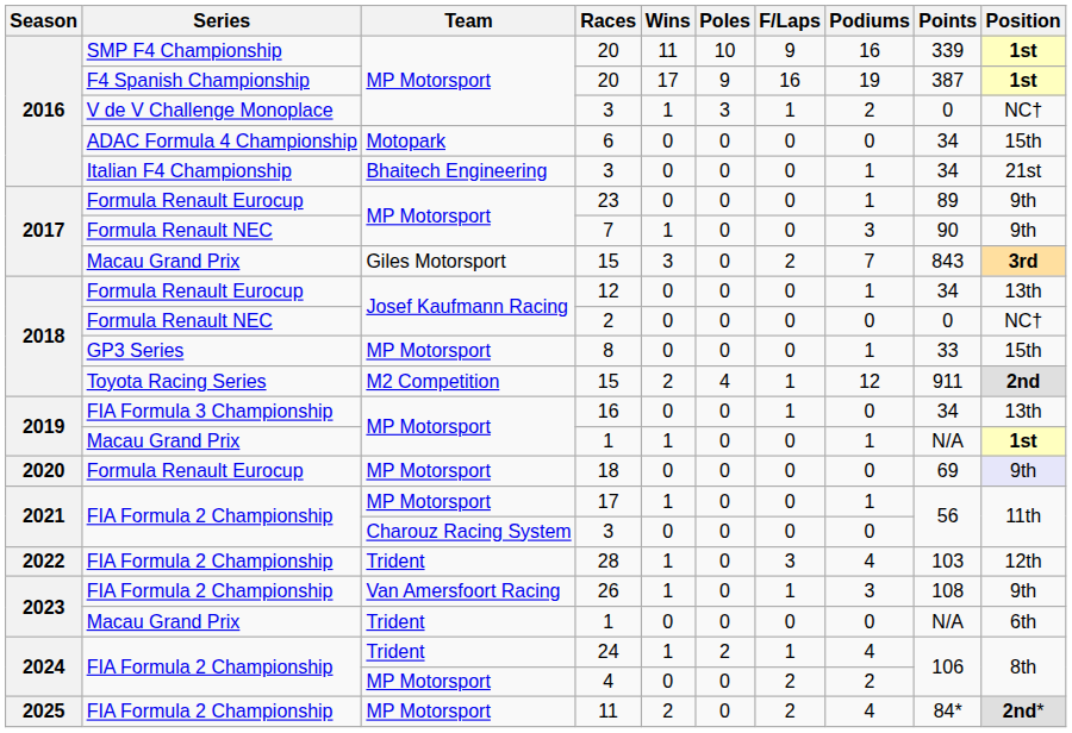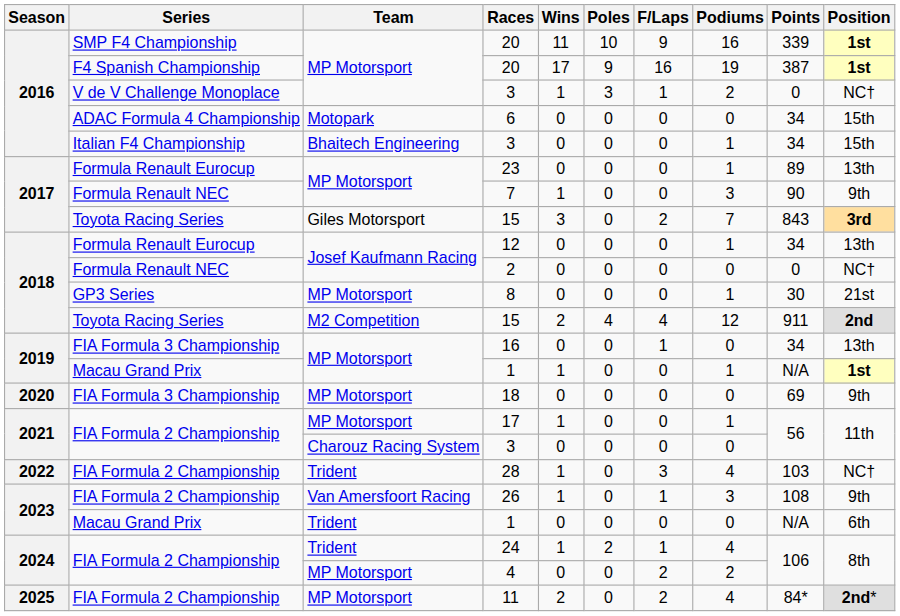 <table class="wikitable" style="font-size: 90%; text-align:center;">
 <tr>
 <th scope="col">Season</th>
 <th scope="col">Series</th>
 <th scope="col">Team</th>
 <th scope="col">Races</th>
 <th scope="col">Wins</th>
 <th scope="col">Poles</th>
 <th scope="col">F/Laps</th>
 <th scope="col">Podiums</th>
 <th scope="col">Points</th>
 <th scope="col">Position</th>
 </tr>
 <tr>
 <th scope="row" rowspan="5">2016</th>
 <td style="text-align:left;"><a href='#'>SMP F4 Championship</a></td>
 <td style="text-align:left;" rowspan="3"><a href='#'>MP Motorsport</a></td>
 <td>20</td>
 <td>11</td>
 <td>10</td>
 <td>9</td>
 <td>16</td>
 <td>339</td>
 <td style="background:#FFFFBF;"><strong>1st</strong></td>
 </tr>
 <tr>
 <td style="text-align:left;"><a href='#'>F4 Spanish Championship</a></td>
 <td>20</td>
 <td>17</td>
 <td>9</td>
 <td>16</td>
 <td>19</td>
 <td>387</td>
 <td style="background:#FFFFBF;"><strong>1st</strong></td>
 </tr>
 <tr>
 <td style="text-align:left;"><a href='#'>V de V Challenge Monoplace</a></td>
 <td>3</td>
 <td>1</td>
 <td>3</td>
 <td>1</td>
 <td>2</td>
 <td>0</td>
 <td>NC†</td>
 </tr>
 <tr>
 <td style="text-align:left;"><a href='#'>ADAC Formula 4 Championship</a></td>
 <td style="text-align:left;"><a href='#'>Motopark</a></td>
 <td>6</td>
 <td>0</td>
 <td>0</td>
 <td>0</td>
 <td>0</td>
 <td>34</td>
 <td>15th</td>
 </tr>
 <tr>
 <td style="text-align:left;"><a href='#'>Italian F4 Championship</a></td>
 <td style="text-align:left;"><a href='#'>Bhaitech Engineering</a></td>
 <td>3</td>
 <td>0</td>
 <td>0</td>
 <td>0</td>
 <td>1</td>
 <td>34</td>
-<td>21st</td>
+<td>15th</td>
 </tr>
 <tr>
 <th scope="row" rowspan="3">2017</th>
 <td style="text-align:left;"><a href='#'>Formula Renault Eurocup</a></td>
 <td style="text-align:left;" rowspan=2><a href='#'>MP Motorsport</a></td>
 <td>23</td>
 <td>0</td>
 <td>0</td>
 <td>0</td>
 <td>1</td>
 <td>89</td>
-<td>9th</td>
+<td>13th</td>
 </tr>
 <tr>
 <td style="text-align:left;"><a href='#'>Formula Renault NEC</a></td>
 <td>7</td>
 <td>1</td>
 <td>0</td>
 <td>0</td>
 <td>3</td>
 <td>90</td>
 <td>9th</td>
 </tr>
 <tr>
-<td style="text-align:left;"><a href='#'>Macau Grand Prix</a></td>
+<td style="text-align:left;"><a href='#'>Toyota Racing Series</a></td>
 <td style="text-align:left;">Giles Motorsport</td>
 <td>15</td>
 <td>3</td>
 <td>0</td>
 <td>2</td>
 <td>7</td>
 <td>843</td>
 <td style="background:#FFDF9F;"><strong>3rd</strong></td>
 </tr>
 <tr>
 <th scope="row" rowspan="4">2018</th>
 <td style="text-align:left;"><a href='#'>Formula Renault Eurocup</a></td>
 <td style="text-align:left;" rowspan=2><a href='#'>Josef Kaufmann Racing</a></td>
 <td>12</td>
 <td>0</td>
 <td>0</td>
 <td>0</td>
 <td>1</td>
 <td>34</td>
 <td>13th</td>
 </tr>
 <tr>
 <td style="text-align:left;"><a href='#'>Formula Renault NEC</a></td>
 <td>2</td>
 <td>0</td>
 <td>0</td>
 <td>0</td>
 <td>0</td>
 <td>0</td>
 <td>NC†</td>
 </tr>
 <tr>
 <td style="text-align:left;"><a href='#'>GP3 Series</a></td>
 <td style="text-align:left;"><a href='#'>MP Motorsport</a></td>
 <td>8</td>
 <td>0</td>
 <td>0</td>
 <td>0</td>
 <td>1</td>
-<td>33</td>
-<td>15th</td>
+<td>30</td>
+<td>21st</td>
 </tr>
 <tr>
 <td style="text-align:left;"><a href='#'>Toyota Racing Series</a></td>
 <td style="text-align:left;"><a href='#'>M2 Competition</a></td>
 <td>15</td>
 <td>2</td>
 <td>4</td>
-<td>1</td>
+<td>4</td>
 <td>12</td>
 <td>911</td>
 <td style="background:#DFDFDF;"><strong>2nd</strong></td>
 </tr>
 <tr>
 <th scope="row" rowspan="2">2019</th>
 <td style="text-align:left;"><a href='#'>FIA Formula 3 Championship</a></td>
 <td style="text-align:left;" rowspan="2"><a href='#'>MP Motorsport</a></td>
 <td>16</td>
 <td>0</td>
 <td>0</td>
 <td>1</td>
 <td>0</td>
 <td>34</td>
 <td>13th</td>
 </tr>
 <tr>
 <td style="text-align:left;"><a href='#'>Macau Grand Prix</a></td>
 <td>1</td>
 <td>1</td>
 <td>0</td>
 <td>0</td>
 <td>1</td>
 <td>N/A</td>
 <td style="background:#FFFFBF;"><strong>1st</strong></td>
 </tr>
 <tr>
 <th scope="row">2020</th>
-<td style="text-align:left;"><a href='#'>Formula Renault Eurocup</a></td>
+<td style="text-align:left;"><a href='#'>FIA Formula 3 Championship</a></td>
 <td style="text-align:left;"><a href='#'>MP Motorsport</a></td>
 <td>18</td>
 <td>0</td>
 <td>0</td>
 <td>0</td>
 <td>0</td>
 <td>69</td>
-<td style="background: lavender;">9th</td>
+<td>9th</td>
 </tr>
 <tr>
 <th scope="row" rowspan="2">2021</th>
 <td style="text-align:left;" rowspan="2"><a href='#'>FIA Formula 2 Championship</a></td>
 <td style="text-align:left;"><a href='#'>MP Motorsport</a></td>
 <td>17</td>
 <td>1</td>
 <td>0</td>
 <td>0</td>
 <td>1</td>
 <td rowspan="2">56</td>
 <td rowspan="2">11th</td>
 </tr>
 <tr>
 <td style="text-align:left;"><a href='#'>Charouz Racing System</a></td>
 <td>3</td>
 <td>0</td>
 <td>0</td>
 <td>0</td>
 <td>0</td>
 </tr>
 <tr>
 <th scope="row">2022</th>
 <td style="text-align:left;"><a href='#'>FIA Formula 2 Championship</a></td>
 <td style="text-align:left;"><a href='#'>Trident</a></td>
 <td>28</td>
 <td>1</td>
 <td>0</td>
 <td>3</td>
 <td>4</td>
 <td>103</td>
-<td>12th</td>
+<td>NC†</td>
 </tr>
 <tr>
 <th scope="row" rowspan="2">2023</th>
 <td style="text-align:left;"><a href='#'>FIA Formula 2 Championship</a></td>
 <td style="text-align:left;"><a href='#'>Van Amersfoort Racing</a></td>
 <td>26</td>
 <td>1</td>
 <td>0</td>
 <td>1</td>
 <td>3</td>
 <td>108</td>
 <td>9th</td>
 </tr>
 <tr>
 <td style="text-align:left;"><a href='#'>Macau Grand Prix</a></td>
 <td style="text-align:left;"><a href='#'>Trident</a></td>
 <td>1</td>
 <td>0</td>
 <td>0</td>
 <td>0</td>
 <td>0</td>
 <td>N/A</td>
 <td>6th</td>
 </tr>
 <tr>
 <th scope="row" rowspan="2">2024</th>
 <td style="text-align:left;" rowspan="2"><a href='#'>FIA Formula 2 Championship</a></td>
 <td style="text-align:left;"><a href='#'>Trident</a></td>
 <td>24</td>
 <td>1</td>
 <td>2</td>
 <td>1</td>
 <td>4</td>
 <td rowspan="2">106</td>
 <td rowspan="2">8th</td>
 </tr>
 <tr>
 <td style="text-align:left;"><a href='#'>MP Motorsport</a></td>
 <td>4</td>
 <td>0</td>
 <td>0</td>
 <td>2</td>
 <td>2</td>
 </tr>
 <tr>
 <th scope="row">2025</th>
 <td style="text-align:left;"><a href='#'>FIA Formula 2 Championship</a></td>
 <td style="text-align:left;"><a href='#'>MP Motorsport</a></td>
 <td>11</td>
 <td>2</td>
 <td>0</td>
 <td>2</td>
 <td>4</td>
 <td>84*</td>
 <td style="background:#DFDFDF;"><strong>2nd</strong>*</td>
 </tr>
 </table>
